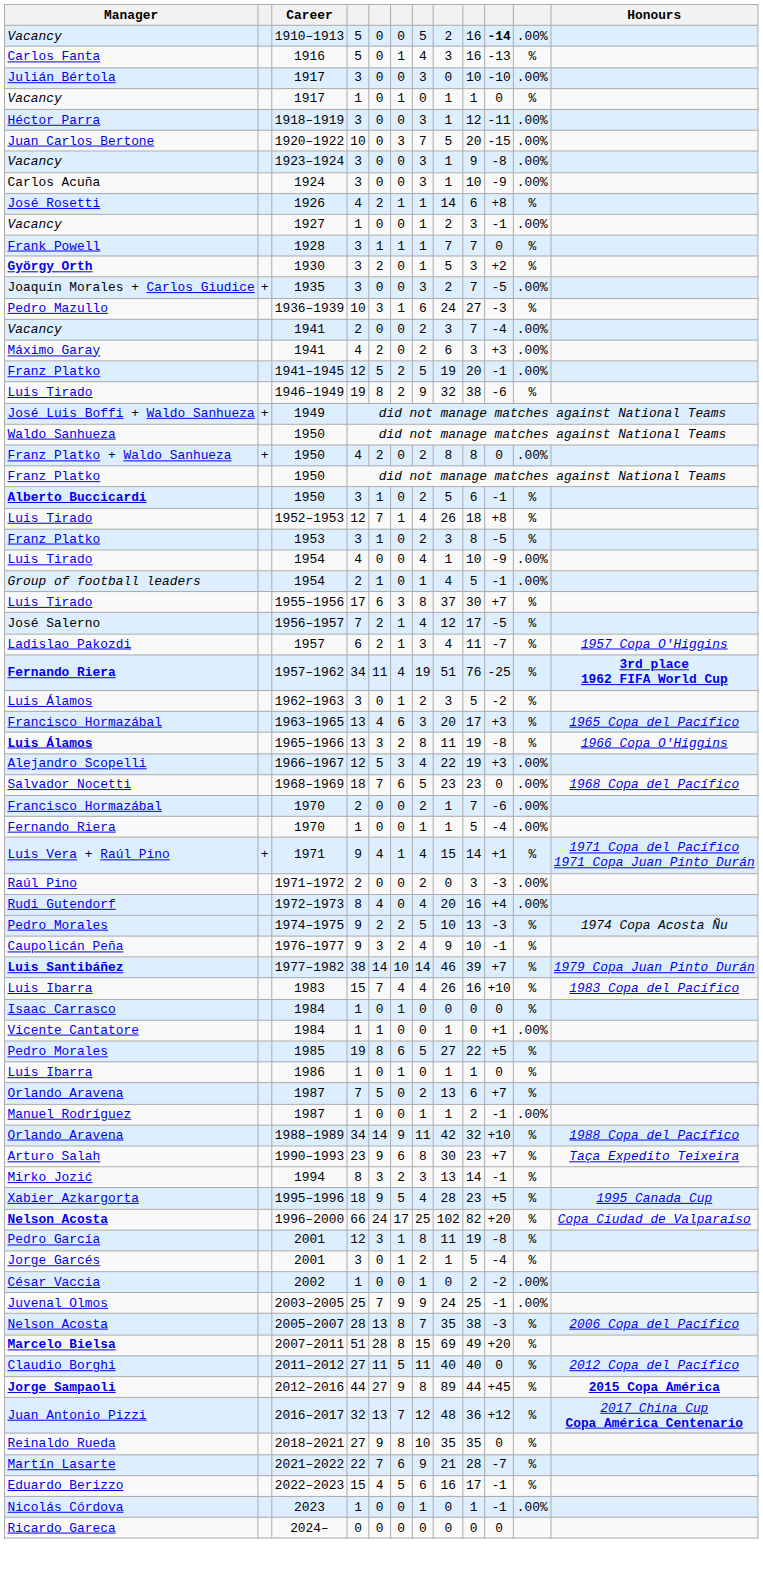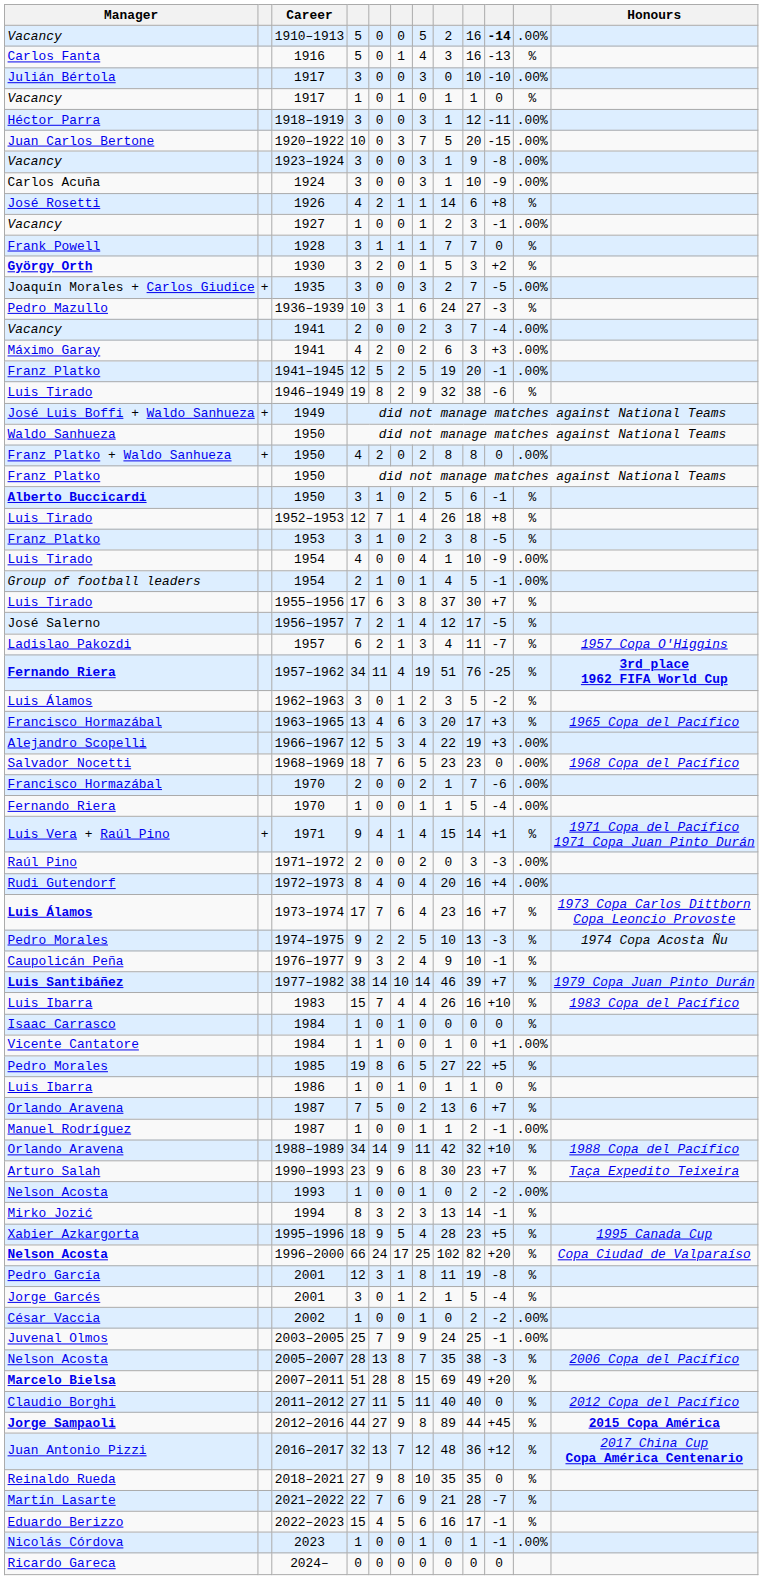 <table class="wikitable sortable" style="text-align:center;">
 <tr>
 <th>Manager</th>
 <th></th>
 <th>Career</th>
 <th></th>
 <th></th>
 <th></th>
 <th></th>
 <th></th>
 <th></th>
 <th></th>
 <th></th>
 <th class="unsortable">Honours</th>
 </tr>
 <tr style="background:#def;">
 <td align=left><em>Vacancy</em> </td>
 <td></td>
 <td>1910–1913</td>
 <td>5</td>
 <td>0</td>
 <td>0</td>
 <td>5</td>
 <td>2</td>
 <td>16</td>
 <td><strong>-14</strong></td>
 <td>.00%</td>
 <td></td>
 </tr>
 <tr>
 <td align=left><a href='#'>Carlos Fanta</a></td>
 <td></td>
 <td>1916</td>
 <td>5</td>
 <td>0</td>
 <td>1</td>
 <td>4</td>
 <td>3</td>
 <td>16</td>
 <td>-13</td>
 <td>%</td>
 <td></td>
 </tr>
 <tr style="background:#def;">
 <td align=left><a href='#'>Julián Bértola</a></td>
 <td></td>
 <td>1917</td>
 <td>3</td>
 <td>0</td>
 <td>0</td>
 <td>3</td>
 <td>0</td>
 <td>10</td>
 <td>-10</td>
 <td>.00%</td>
 <td></td>
 </tr>
 <tr>
 <td align=left><em>Vacancy</em> </td>
 <td></td>
 <td>1917</td>
 <td>1</td>
 <td>0</td>
 <td>1</td>
 <td>0</td>
 <td>1</td>
 <td>1</td>
 <td>0</td>
 <td>%</td>
 <td></td>
 </tr>
 <tr style="background:#def;">
 <td align=left><a href='#'>Héctor Parra</a></td>
 <td></td>
 <td>1918–1919</td>
 <td>3</td>
 <td>0</td>
 <td>0</td>
 <td>3</td>
 <td>1</td>
 <td>12</td>
 <td>-11</td>
 <td>.00%</td>
 <td></td>
 </tr>
 <tr>
 <td align=left><a href='#'>Juan Carlos Bertone</a></td>
 <td></td>
 <td>1920–1922</td>
 <td>10</td>
 <td>0</td>
 <td>3</td>
 <td>7</td>
 <td>5</td>
 <td>20</td>
 <td>-15</td>
 <td>.00%</td>
 <td></td>
 </tr>
 <tr style="background:#def;">
 <td align=left><em>Vacancy</em> </td>
 <td></td>
 <td>1923–1924</td>
 <td>3</td>
 <td>0</td>
 <td>0</td>
 <td>3</td>
 <td>1</td>
 <td>9</td>
 <td>-8</td>
 <td>.00%</td>
 <td></td>
 </tr>
 <tr>
 <td align=left>Carlos Acuña </td>
 <td></td>
 <td>1924</td>
 <td>3</td>
 <td>0</td>
 <td>0</td>
 <td>3</td>
 <td>1</td>
 <td>10</td>
 <td>-9</td>
 <td>.00%</td>
 <td></td>
 </tr>
 <tr style="background:#def;">
 <td align=left><a href='#'>José Rosetti</a></td>
 <td><br></td>
 <td>1926</td>
 <td>4</td>
 <td>2</td>
 <td>1</td>
 <td>1</td>
 <td>14</td>
 <td>6</td>
 <td>+8</td>
 <td>%</td>
 <td></td>
 </tr>
 <tr>
 <td align=left><em>Vacancy</em> </td>
 <td></td>
 <td>1927</td>
 <td>1</td>
 <td>0</td>
 <td>0</td>
 <td>1</td>
 <td>2</td>
 <td>3</td>
 <td>-1</td>
 <td>.00%</td>
 <td></td>
 </tr>
 <tr style="background:#def;">
 <td align=left><a href='#'>Frank Powell</a></td>
 <td></td>
 <td>1928</td>
 <td>3</td>
 <td>1</td>
 <td>1</td>
 <td>1</td>
 <td>7</td>
 <td>7</td>
 <td>0</td>
 <td>%</td>
 <td></td>
 </tr>
 <tr>
 <td align=left><strong><a href='#'>György Orth</a></strong></td>
 <td></td>
 <td>1930</td>
 <td>3</td>
 <td>2</td>
 <td>0</td>
 <td>1</td>
 <td>5</td>
 <td>3</td>
 <td>+2</td>
 <td>%</td>
 <td></td>
 </tr>
 <tr style="background:#def;">
 <td align=left>Joaquín Morales + <a href='#'>Carlos Giudice</a></td>
 <td> + </td>
 <td>1935</td>
 <td>3</td>
 <td>0</td>
 <td>0</td>
 <td>3</td>
 <td>2</td>
 <td>7</td>
 <td>-5</td>
 <td>.00%</td>
 <td></td>
 </tr>
 <tr>
 <td align=left><a href='#'>Pedro Mazullo</a></td>
 <td></td>
 <td>1936–1939</td>
 <td>10</td>
 <td>3</td>
 <td>1</td>
 <td>6</td>
 <td>24</td>
 <td>27</td>
 <td>-3</td>
 <td>%</td>
 <td></td>
 </tr>
 <tr style="background:#def;">
 <td align=left><em>Vacancy</em> </td>
 <td></td>
 <td>1941</td>
 <td>2</td>
 <td>0</td>
 <td>0</td>
 <td>2</td>
 <td>3</td>
 <td>7</td>
 <td>-4</td>
 <td>.00%</td>
 <td></td>
 </tr>
 <tr>
 <td align=left><a href='#'>Máximo Garay</a></td>
 <td><br></td>
 <td>1941</td>
 <td>4</td>
 <td>2</td>
 <td>0</td>
 <td>2</td>
 <td>6</td>
 <td>3</td>
 <td>+3</td>
 <td>.00%</td>
 <td></td>
 </tr>
 <tr style="background:#def;">
 <td align=left><a href='#'>Franz Platko</a></td>
 <td></td>
 <td>1941–1945</td>
 <td>12</td>
 <td>5</td>
 <td>2</td>
 <td>5</td>
 <td>19</td>
 <td>20</td>
 <td>-1</td>
 <td>.00%</td>
 <td></td>
 </tr>
 <tr>
 <td align=left><a href='#'>Luis Tirado</a></td>
 <td></td>
 <td>1946–1949</td>
 <td>19</td>
 <td>8</td>
 <td>2</td>
 <td>9</td>
 <td>32</td>
 <td>38</td>
 <td>-6</td>
 <td>%</td>
 <td></td>
 </tr>
 <tr style="background:#def;">
 <td align=left><a href='#'>José Luis Boffi</a> + <a href='#'>Waldo Sanhueza</a></td>
 <td> + </td>
 <td>1949</td>
 <td colspan="9"><em>did not manage matches against National Teams</em></td>
 </tr>
 <tr>
 <td align=left><a href='#'>Waldo Sanhueza</a></td>
 <td></td>
 <td>1950</td>
 <td colspan="9"><em>did not manage matches against National Teams</em></td>
 </tr>
 <tr style="background:#def;">
 <td align=left><a href='#'>Franz Platko</a> + <a href='#'>Waldo Sanhueza</a></td>
 <td> + </td>
 <td>1950</td>
 <td>4</td>
 <td>2</td>
 <td>0</td>
 <td>2</td>
 <td>8</td>
 <td>8</td>
 <td>0</td>
 <td>.00%</td>
 <td></td>
 </tr>
 <tr>
 <td align=left><a href='#'>Franz Platko</a></td>
 <td></td>
 <td>1950</td>
 <td colspan="9"><em>did not manage matches against National Teams</em></td>
 </tr>
 <tr style="background:#def;">
 <td align=left><strong><a href='#'>Alberto Buccicardi</a></strong></td>
 <td></td>
 <td>1950</td>
 <td>3</td>
 <td>1</td>
 <td>0</td>
 <td>2</td>
 <td>5</td>
 <td>6</td>
 <td>-1</td>
 <td>%</td>
 <td></td>
 </tr>
 <tr>
 <td align=left><a href='#'>Luis Tirado</a></td>
 <td></td>
 <td>1952–1953</td>
 <td>12</td>
 <td>7</td>
 <td>1</td>
 <td>4</td>
 <td>26</td>
 <td>18</td>
 <td>+8</td>
 <td>%</td>
 <td></td>
 </tr>
 <tr style="background:#def;">
 <td align=left><a href='#'>Franz Platko</a></td>
 <td></td>
 <td>1953</td>
 <td>3</td>
 <td>1</td>
 <td>0</td>
 <td>2</td>
 <td>3</td>
 <td>8</td>
 <td>-5</td>
 <td>%</td>
 <td></td>
 </tr>
 <tr>
 <td align=left><a href='#'>Luis Tirado</a></td>
 <td></td>
 <td>1954</td>
 <td>4</td>
 <td>0</td>
 <td>0</td>
 <td>4</td>
 <td>1</td>
 <td>10</td>
 <td>-9</td>
 <td>.00%</td>
 <td></td>
 </tr>
 <tr style="background:#def;">
 <td align=left><em>Group of football leaders</em> </td>
 <td></td>
 <td>1954</td>
 <td>2</td>
 <td>1</td>
 <td>0</td>
 <td>1</td>
 <td>4</td>
 <td>5</td>
 <td>-1</td>
 <td>.00%</td>
 <td></td>
 </tr>
 <tr>
 <td align=left><a href='#'>Luis Tirado</a></td>
 <td></td>
 <td>1955–1956</td>
 <td>17</td>
 <td>6</td>
 <td>3</td>
 <td>8</td>
 <td>37</td>
 <td>30</td>
 <td>+7</td>
 <td>%</td>
 <td></td>
 </tr>
 <tr style="background:#def;">
 <td align=left>José Salerno</td>
 <td></td>
 <td>1956–1957</td>
 <td>7</td>
 <td>2</td>
 <td>1</td>
 <td>4</td>
 <td>12</td>
 <td>17</td>
 <td>-5</td>
 <td>%</td>
 <td></td>
 </tr>
 <tr>
 <td align=left><a href='#'>Ladislao Pakozdi</a></td>
 <td><br></td>
 <td>1957</td>
 <td>6</td>
 <td>2</td>
 <td>1</td>
 <td>3</td>
 <td>4</td>
 <td>11</td>
 <td>-7</td>
 <td>%</td>
 <td><em><a href='#'>1957 Copa O'Higgins</a></em></td>
 </tr>
 <tr style="background:#def;">
 <td align=left><strong><a href='#'>Fernando Riera</a></strong></td>
 <td></td>
 <td>1957–1962</td>
 <td>34</td>
 <td>11</td>
 <td>4</td>
 <td>19</td>
 <td>51</td>
 <td>76</td>
 <td>-25</td>
 <td>%</td>
 <td><strong><a href='#'>3rd place<br>1962 FIFA World Cup</a></strong></td>
 </tr>
 <tr>
 <td align=left><a href='#'>Luis Álamos</a></td>
 <td></td>
 <td>1962–1963</td>
 <td>3</td>
 <td>0</td>
 <td>1</td>
 <td>2</td>
 <td>3</td>
 <td>5</td>
 <td>-2</td>
 <td>%</td>
 <td></td>
 </tr>
 <tr style="background:#def;">
 <td align=left><a href='#'>Francisco Hormazábal</a></td>
 <td></td>
 <td>1963–1965</td>
 <td>13</td>
 <td>4</td>
 <td>6</td>
 <td>3</td>
 <td>20</td>
 <td>17</td>
 <td>+3</td>
 <td>%</td>
 <td><em><a href='#'>1965 Copa del Pacífico</a></em></td>
 </tr>
-<tr>
-<td align=left><strong><a href='#'>Luis Álamos</a></strong></td>
-<td></td>
-<td>1965–1966</td>
-<td>13</td>
-<td>3</td>
-<td>2</td>
-<td>8</td>
-<td>11</td>
-<td>19</td>
-<td>-8</td>
-<td>%</td>
-<td><em><a href='#'>1966 Copa O'Higgins</a></em></td>
-</tr>
 <tr style="background:#def;">
 <td align=left><a href='#'>Alejandro Scopelli</a></td>
 <td><br></td>
 <td>1966–1967</td>
 <td>12</td>
 <td>5</td>
 <td>3</td>
 <td>4</td>
 <td>22</td>
 <td>19</td>
 <td>+3</td>
 <td>.00%</td>
 <td></td>
 </tr>
 <tr>
 <td align=left><a href='#'>Salvador Nocetti</a> </td>
 <td><br></td>
 <td>1968–1969</td>
 <td>18</td>
 <td>7</td>
 <td>6</td>
 <td>5</td>
 <td>23</td>
 <td>23</td>
 <td>0</td>
 <td>.00%</td>
 <td><em><a href='#'>1968 Copa del Pacífico</a></em></td>
 </tr>
 <tr style="background:#def;">
 <td align=left><a href='#'>Francisco Hormazábal</a></td>
 <td></td>
 <td>1970</td>
 <td>2</td>
 <td>0</td>
 <td>0</td>
 <td>2</td>
 <td>1</td>
 <td>7</td>
 <td>-6</td>
 <td>.00%</td>
 <td></td>
 </tr>
 <tr>
 <td align=left><a href='#'>Fernando Riera</a></td>
 <td></td>
 <td>1970</td>
 <td>1</td>
 <td>0</td>
 <td>0</td>
 <td>1</td>
 <td>1</td>
 <td>5</td>
 <td>-4</td>
 <td>.00%</td>
 <td></td>
 </tr>
 <tr style="background:#def;">
 <td align=left><a href='#'>Luis Vera</a> + <a href='#'>Raúl Pino</a></td>
 <td> + </td>
 <td>1971</td>
 <td>9</td>
 <td>4</td>
 <td>1</td>
 <td>4</td>
 <td>15</td>
 <td>14</td>
 <td>+1</td>
 <td>%</td>
 <td><em><a href='#'>1971 Copa del Pacífico</a></em> <br> <em><a href='#'>1971 Copa Juan Pinto Durán</a></em></td>
 </tr>
 <tr>
 <td align=left><a href='#'>Raúl Pino</a></td>
 <td></td>
 <td>1971–1972</td>
 <td>2</td>
 <td>0</td>
 <td>0</td>
 <td>2</td>
 <td>0</td>
 <td>3</td>
 <td>-3</td>
 <td>.00%</td>
 <td></td>
 </tr>
 <tr style="background:#def;">
 <td align=left><a href='#'>Rudi Gutendorf</a></td>
 <td></td>
 <td>1972–1973</td>
 <td>8</td>
 <td>4</td>
 <td>0</td>
 <td>4</td>
 <td>20</td>
 <td>16</td>
 <td>+4</td>
 <td>.00%</td>
 <td></td>
+</tr>
+<tr>
+<td align=left><strong><a href='#'>Luis Álamos</a></strong> </td>
+<td></td>
+<td>1973–1974</td>
+<td>17</td>
+<td>7</td>
+<td>6</td>
+<td>4</td>
+<td>23</td>
+<td>16</td>
+<td>+7</td>
+<td>%</td>
+<td><em><a href='#'>1973 Copa Carlos Dittborn</a></em> <br> <em><a href='#'>Copa Leoncio Provoste</a></em></td>
 </tr>
 <tr style="background:#def;">
 <td align=left><a href='#'>Pedro Morales</a></td>
 <td></td>
 <td>1974–1975</td>
 <td>9</td>
 <td>2</td>
 <td>2</td>
 <td>5</td>
 <td>10</td>
 <td>13</td>
 <td>-3</td>
 <td>%</td>
 <td><em>1974 Copa Acosta Ñu</em> </td>
 </tr>
 <tr>
 <td align=left><a href='#'>Caupolicán Peña</a></td>
 <td></td>
 <td>1976–1977</td>
 <td>9</td>
 <td>3</td>
 <td>2</td>
 <td>4</td>
 <td>9</td>
 <td>10</td>
 <td>-1</td>
 <td>%</td>
 <td></td>
 </tr>
 <tr style="background:#def;">
 <td align=left><strong><a href='#'>Luis Santibáñez</a></strong></td>
 <td></td>
 <td>1977–1982</td>
 <td>38</td>
 <td>14</td>
 <td>10</td>
 <td>14</td>
 <td>46</td>
 <td>39</td>
 <td>+7</td>
 <td>%</td>
 <td><em><a href='#'>1979 Copa Juan Pinto Durán</a></em></td>
 </tr>
 <tr>
 <td align=left><a href='#'>Luis Ibarra</a></td>
 <td></td>
 <td>1983</td>
 <td>15</td>
 <td>7</td>
 <td>4</td>
 <td>4</td>
 <td>26</td>
 <td>16</td>
 <td>+10</td>
 <td>%</td>
 <td><em><a href='#'>1983 Copa del Pacífico</a></em></td>
 </tr>
 <tr style="background:#def;">
 <td align=left><a href='#'>Isaac Carrasco</a></td>
 <td></td>
 <td>1984</td>
 <td>1</td>
 <td>0</td>
 <td>1</td>
 <td>0</td>
 <td>0</td>
 <td>0</td>
 <td>0</td>
 <td>%</td>
 <td></td>
 </tr>
 <tr>
 <td align=left><a href='#'>Vicente Cantatore</a></td>
 <td><br></td>
 <td>1984</td>
 <td>1</td>
 <td>1</td>
 <td>0</td>
 <td>0</td>
 <td>1</td>
 <td>0</td>
 <td>+1</td>
 <td>.00%</td>
 <td></td>
 </tr>
 <tr style="background:#def;">
 <td align=left><a href='#'>Pedro Morales</a></td>
 <td></td>
 <td>1985</td>
 <td>19</td>
 <td>8</td>
 <td>6</td>
 <td>5</td>
 <td>27</td>
 <td>22</td>
 <td>+5</td>
 <td>%</td>
 <td></td>
 </tr>
 <tr>
 <td align=left><a href='#'>Luis Ibarra</a></td>
 <td></td>
 <td>1986</td>
 <td>1</td>
 <td>0</td>
 <td>1</td>
 <td>0</td>
 <td>1</td>
 <td>1</td>
 <td>0</td>
 <td>%</td>
 <td></td>
 </tr>
 <tr style="background:#def;">
 <td align=left><a href='#'>Orlando Aravena</a></td>
 <td></td>
 <td>1987</td>
 <td>7</td>
 <td>5</td>
 <td>0</td>
 <td>2</td>
 <td>13</td>
 <td>6</td>
 <td>+7</td>
 <td>%</td>
 <td></td>
 </tr>
 <tr>
 <td align=left><a href='#'>Manuel Rodríguez</a></td>
 <td></td>
 <td>1987</td>
 <td>1</td>
 <td>0</td>
 <td>0</td>
 <td>1</td>
 <td>1</td>
 <td>2</td>
 <td>-1</td>
 <td>.00%</td>
 <td></td>
 </tr>
 <tr style="background:#def;">
 <td align=left><a href='#'>Orlando Aravena</a></td>
 <td></td>
 <td>1988–1989</td>
 <td>34</td>
 <td>14</td>
 <td>9</td>
 <td>11</td>
 <td>42</td>
 <td>32</td>
 <td>+10</td>
 <td>%</td>
 <td><em><a href='#'>1988 Copa del Pacífico</a></em></td>
 </tr>
 <tr>
 <td align=left><a href='#'>Arturo Salah</a></td>
 <td></td>
 <td>1990–1993</td>
 <td>23</td>
 <td>9</td>
 <td>6</td>
 <td>8</td>
 <td>30</td>
 <td>23</td>
 <td>+7</td>
 <td>%</td>
 <td><em><a href='#'>Taça Expedito Teixeira</a></em></td>
+</tr>
+<tr style="background:#def;">
+<td align=left><a href='#'>Nelson Acosta</a></td>
+<td><br></td>
+<td>1993</td>
+<td>1</td>
+<td>0</td>
+<td>0</td>
+<td>1</td>
+<td>0</td>
+<td>2</td>
+<td>-2</td>
+<td>.00%</td>
+<td></td>
 </tr>
 <tr>
 <td align=left><a href='#'>Mirko Jozić</a></td>
 <td></td>
 <td>1994</td>
 <td>8</td>
 <td>3</td>
 <td>2</td>
 <td>3</td>
 <td>13</td>
 <td>14</td>
 <td>-1</td>
 <td>%</td>
 <td></td>
 </tr>
 <tr style="background:#def;">
 <td align=left><a href='#'>Xabier Azkargorta</a></td>
 <td></td>
 <td>1995–1996</td>
 <td>18</td>
 <td>9</td>
 <td>5</td>
 <td>4</td>
 <td>28</td>
 <td>23</td>
 <td>+5</td>
 <td>%</td>
 <td><em><a href='#'>1995 Canada Cup</a></em></td>
 </tr>
 <tr>
 <td align=left><strong><a href='#'>Nelson Acosta</a></strong></td>
 <td><br></td>
 <td>1996–2000</td>
 <td>66</td>
 <td>24</td>
 <td>17</td>
 <td>25</td>
 <td>102</td>
 <td>82</td>
 <td>+20</td>
 <td>%</td>
 <td><em><a href='#'>Copa Ciudad de Valparaíso</a></em></td>
 </tr>
 <tr style="background:#def;">
 <td align=left><a href='#'>Pedro García</a></td>
 <td></td>
 <td>2001</td>
 <td>12</td>
 <td>3</td>
 <td>1</td>
 <td>8</td>
 <td>11</td>
 <td>19</td>
 <td>-8</td>
 <td>%</td>
 <td></td>
 </tr>
 <tr>
 <td align=left><a href='#'>Jorge Garcés</a></td>
 <td></td>
 <td>2001</td>
 <td>3</td>
 <td>0</td>
 <td>1</td>
 <td>2</td>
 <td>1</td>
 <td>5</td>
 <td>-4</td>
 <td>%</td>
 <td></td>
 </tr>
 <tr style="background:#def;">
 <td align=left><a href='#'>César Vaccia</a></td>
 <td></td>
 <td>2002</td>
 <td>1</td>
 <td>0</td>
 <td>0</td>
 <td>1</td>
 <td>0</td>
 <td>2</td>
 <td>-2</td>
 <td>.00%</td>
 <td></td>
 </tr>
 <tr>
 <td align=left><a href='#'>Juvenal Olmos</a></td>
 <td></td>
 <td>2003–2005</td>
 <td>25</td>
 <td>7</td>
 <td>9</td>
 <td>9</td>
 <td>24</td>
 <td>25</td>
 <td>-1</td>
 <td>.00%</td>
 <td></td>
 </tr>
 <tr style="background:#def;">
 <td align=left><a href='#'>Nelson Acosta</a></td>
 <td><br></td>
 <td>2005–2007</td>
 <td>28</td>
 <td>13</td>
 <td>8</td>
 <td>7</td>
 <td>35</td>
 <td>38</td>
 <td>-3</td>
 <td>%</td>
 <td><em><a href='#'>2006 Copa del Pacífico</a></em></td>
 </tr>
 <tr>
 <td align=left><strong><a href='#'>Marcelo Bielsa</a></strong></td>
 <td></td>
 <td>2007–2011</td>
 <td>51</td>
 <td>28</td>
 <td>8</td>
 <td>15</td>
 <td>69</td>
 <td>49</td>
 <td>+20</td>
 <td>%</td>
 <td></td>
 </tr>
 <tr style="background:#def;">
 <td align=left><a href='#'>Claudio Borghi</a> </td>
 <td><br></td>
 <td>2011–2012</td>
 <td>27</td>
 <td>11</td>
 <td>5</td>
 <td>11</td>
 <td>40</td>
 <td>40</td>
 <td>0</td>
 <td>%</td>
 <td><em><a href='#'>2012 Copa del Pacífico</a></em></td>
 </tr>
 <tr>
 <td align=left><strong><a href='#'>Jorge Sampaoli</a></strong></td>
 <td></td>
 <td>2012–2016</td>
 <td>44</td>
 <td>27</td>
 <td>9</td>
 <td>8</td>
 <td>89</td>
 <td>44</td>
 <td>+45</td>
 <td>%</td>
 <td><strong><a href='#'>2015 Copa América</a></strong></td>
 </tr>
 <tr style="background:#def;">
 <td align=left><a href='#'>Juan Antonio Pizzi</a></td>
 <td><br></td>
 <td>2016–2017</td>
 <td>32</td>
 <td>13</td>
 <td>7</td>
 <td>12</td>
 <td>48</td>
 <td>36</td>
 <td>+12</td>
 <td>%</td>
 <td><em><a href='#'>2017 China Cup</a></em><br><strong><a href='#'>Copa América Centenario</a></strong></td>
 </tr>
 <tr>
 <td align=left><a href='#'>Reinaldo Rueda</a></td>
 <td><br></td>
 <td>2018–2021</td>
 <td>27</td>
 <td>9</td>
 <td>8</td>
 <td>10</td>
 <td>35</td>
 <td>35</td>
 <td>0</td>
 <td>%</td>
 <td></td>
 </tr>
 <tr style="background:#def;">
 <td align=left><a href='#'>Martín Lasarte</a></td>
 <td></td>
 <td>2021–2022</td>
 <td>22</td>
 <td>7</td>
 <td>6</td>
 <td>9</td>
 <td>21</td>
 <td>28</td>
 <td>-7</td>
 <td>%</td>
 <td></td>
 </tr>
 <tr>
 <td align=left><a href='#'>Eduardo Berizzo</a></td>
 <td></td>
 <td>2022–2023</td>
 <td>15</td>
 <td>4</td>
 <td>5</td>
 <td>6</td>
 <td>16</td>
 <td>17</td>
 <td>-1</td>
 <td>%</td>
 <td></td>
 </tr>
 <tr style="background:#def;">
 <td align=left><a href='#'>Nicolás Córdova</a></td>
 <td></td>
 <td>2023</td>
 <td>1</td>
 <td>0</td>
 <td>0</td>
 <td>1</td>
 <td>0</td>
 <td>1</td>
 <td>-1</td>
 <td>.00%</td>
 <td></td>
 </tr>
 <tr>
 <td align=left><a href='#'>Ricardo Gareca</a></td>
 <td></td>
 <td>2024–</td>
 <td>0</td>
 <td>0</td>
 <td>0</td>
 <td>0</td>
 <td>0</td>
 <td>0</td>
 <td>0</td>
 <td></td>
 </tr>
 </table>
